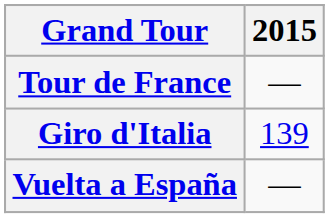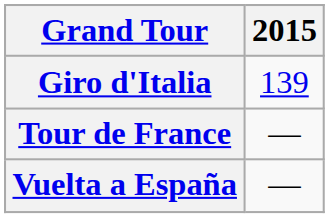 <table class="wikitable plainrowheaders">
 <tr>
 <th scope="col"><a href='#'>Grand Tour</a></th>
 <th scope="col">2015</th>
 </tr>
 <tr style="text-align:center;">
+<th scope="row"> <a href='#'>Giro d'Italia</a></th>
+<td><a href='#'>139</a></td>
+</tr>
+<tr style="text-align:center;">
 <th scope="row"> <a href='#'>Tour de France</a></th>
 <td>—</td>
-</tr>
-<tr style="text-align:center;">
-<th scope="row"> <a href='#'>Giro d'Italia</a></th>
-<td><a href='#'>139</a></td>
 </tr>
 <tr style="text-align:center;">
 <th scope="row"> <a href='#'>Vuelta a España</a></th>
 <td>—</td>
 </tr>
 </table>
